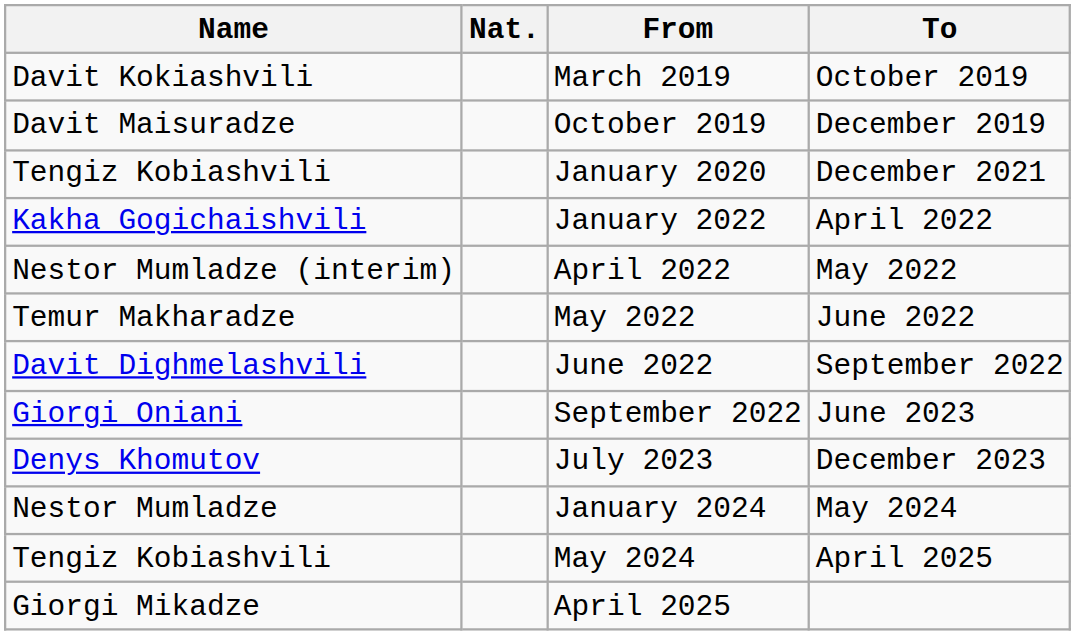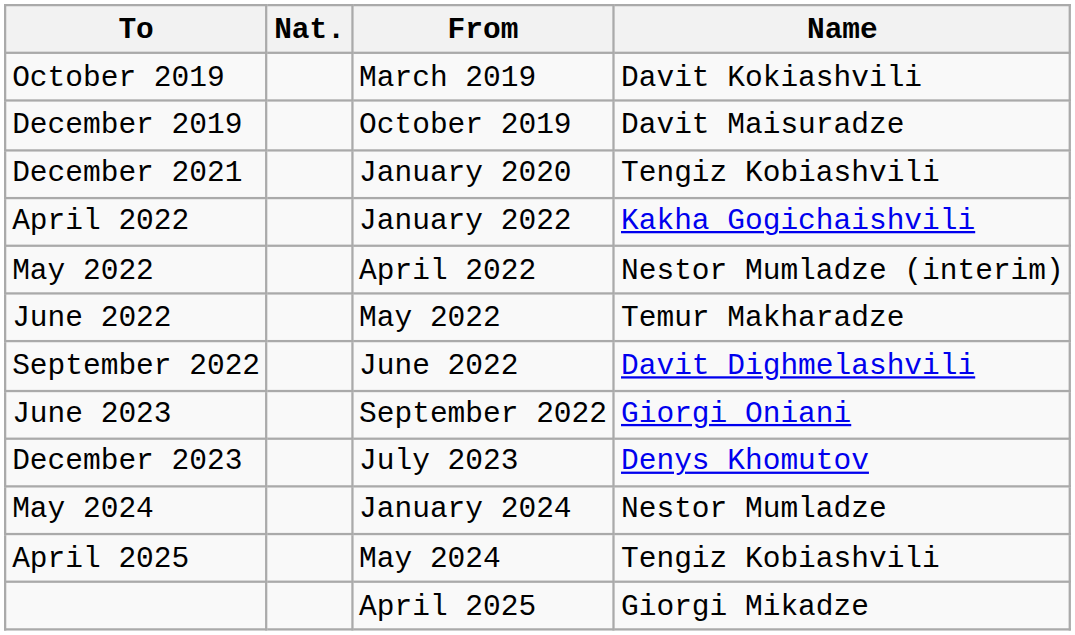 <table class="wikitable sortable" style="text-align: left; font-size: 100%;">
 <tr>
-<th>Name</th>
+<th>To</th>
 <th>Nat.</th>
 <th>From</th>
-<th>To</th>
+<th>Name</th>
 </tr>
 <tr>
-<td>Davit Kokiashvili</td>
+<td>October 2019</td>
 <td></td>
 <td>March 2019</td>
-<td>October 2019</td>
+<td>Davit Kokiashvili</td>
 </tr>
 <tr>
-<td>Davit Maisuradze</td>
+<td>December 2019</td>
 <td></td>
 <td>October 2019</td>
-<td>December 2019</td>
+<td>Davit Maisuradze</td>
 </tr>
 <tr>
-<td>Tengiz Kobiashvili</td>
+<td>December 2021</td>
 <td></td>
 <td>January 2020</td>
-<td>December 2021</td>
+<td>Tengiz Kobiashvili</td>
 </tr>
 <tr>
-<td><a href='#'>Kakha Gogichaishvili</a></td>
+<td>April 2022</td>
 <td></td>
 <td>January 2022</td>
-<td>April 2022</td>
+<td><a href='#'>Kakha Gogichaishvili</a></td>
 </tr>
 <tr>
-<td>Nestor Mumladze (interim)</td>
+<td>May 2022</td>
 <td></td>
 <td>April 2022</td>
-<td>May 2022</td>
+<td>Nestor Mumladze (interim)</td>
 </tr>
 <tr>
-<td>Temur Makharadze</td>
+<td>June 2022</td>
 <td></td>
 <td>May 2022</td>
-<td>June 2022</td>
+<td>Temur Makharadze</td>
 </tr>
 <tr>
-<td><a href='#'>Davit Dighmelashvili</a></td>
+<td>September 2022</td>
 <td></td>
 <td>June 2022</td>
-<td>September 2022</td>
+<td><a href='#'>Davit Dighmelashvili</a></td>
 </tr>
 <tr>
-<td><a href='#'>Giorgi Oniani</a></td>
+<td>June 2023</td>
 <td></td>
 <td>September 2022</td>
-<td>June 2023</td>
+<td><a href='#'>Giorgi Oniani</a></td>
 </tr>
 <tr>
-<td><a href='#'>Denys Khomutov</a></td>
+<td>December 2023</td>
 <td></td>
 <td>July 2023</td>
-<td>December 2023</td>
+<td><a href='#'>Denys Khomutov</a></td>
 </tr>
 <tr>
-<td>Nestor Mumladze</td>
+<td>May 2024</td>
 <td></td>
 <td>January 2024</td>
-<td>May 2024</td>
+<td>Nestor Mumladze</td>
 </tr>
 <tr>
-<td>Tengiz Kobiashvili</td>
+<td>April 2025</td>
 <td></td>
 <td>May 2024</td>
-<td>April 2025</td>
+<td>Tengiz Kobiashvili</td>
 </tr>
 <tr>
-<td>Giorgi Mikadze</td>
+<td></td>
 <td></td>
 <td>April 2025</td>
-<td></td>
+<td>Giorgi Mikadze</td>
 </tr>
 </table>
